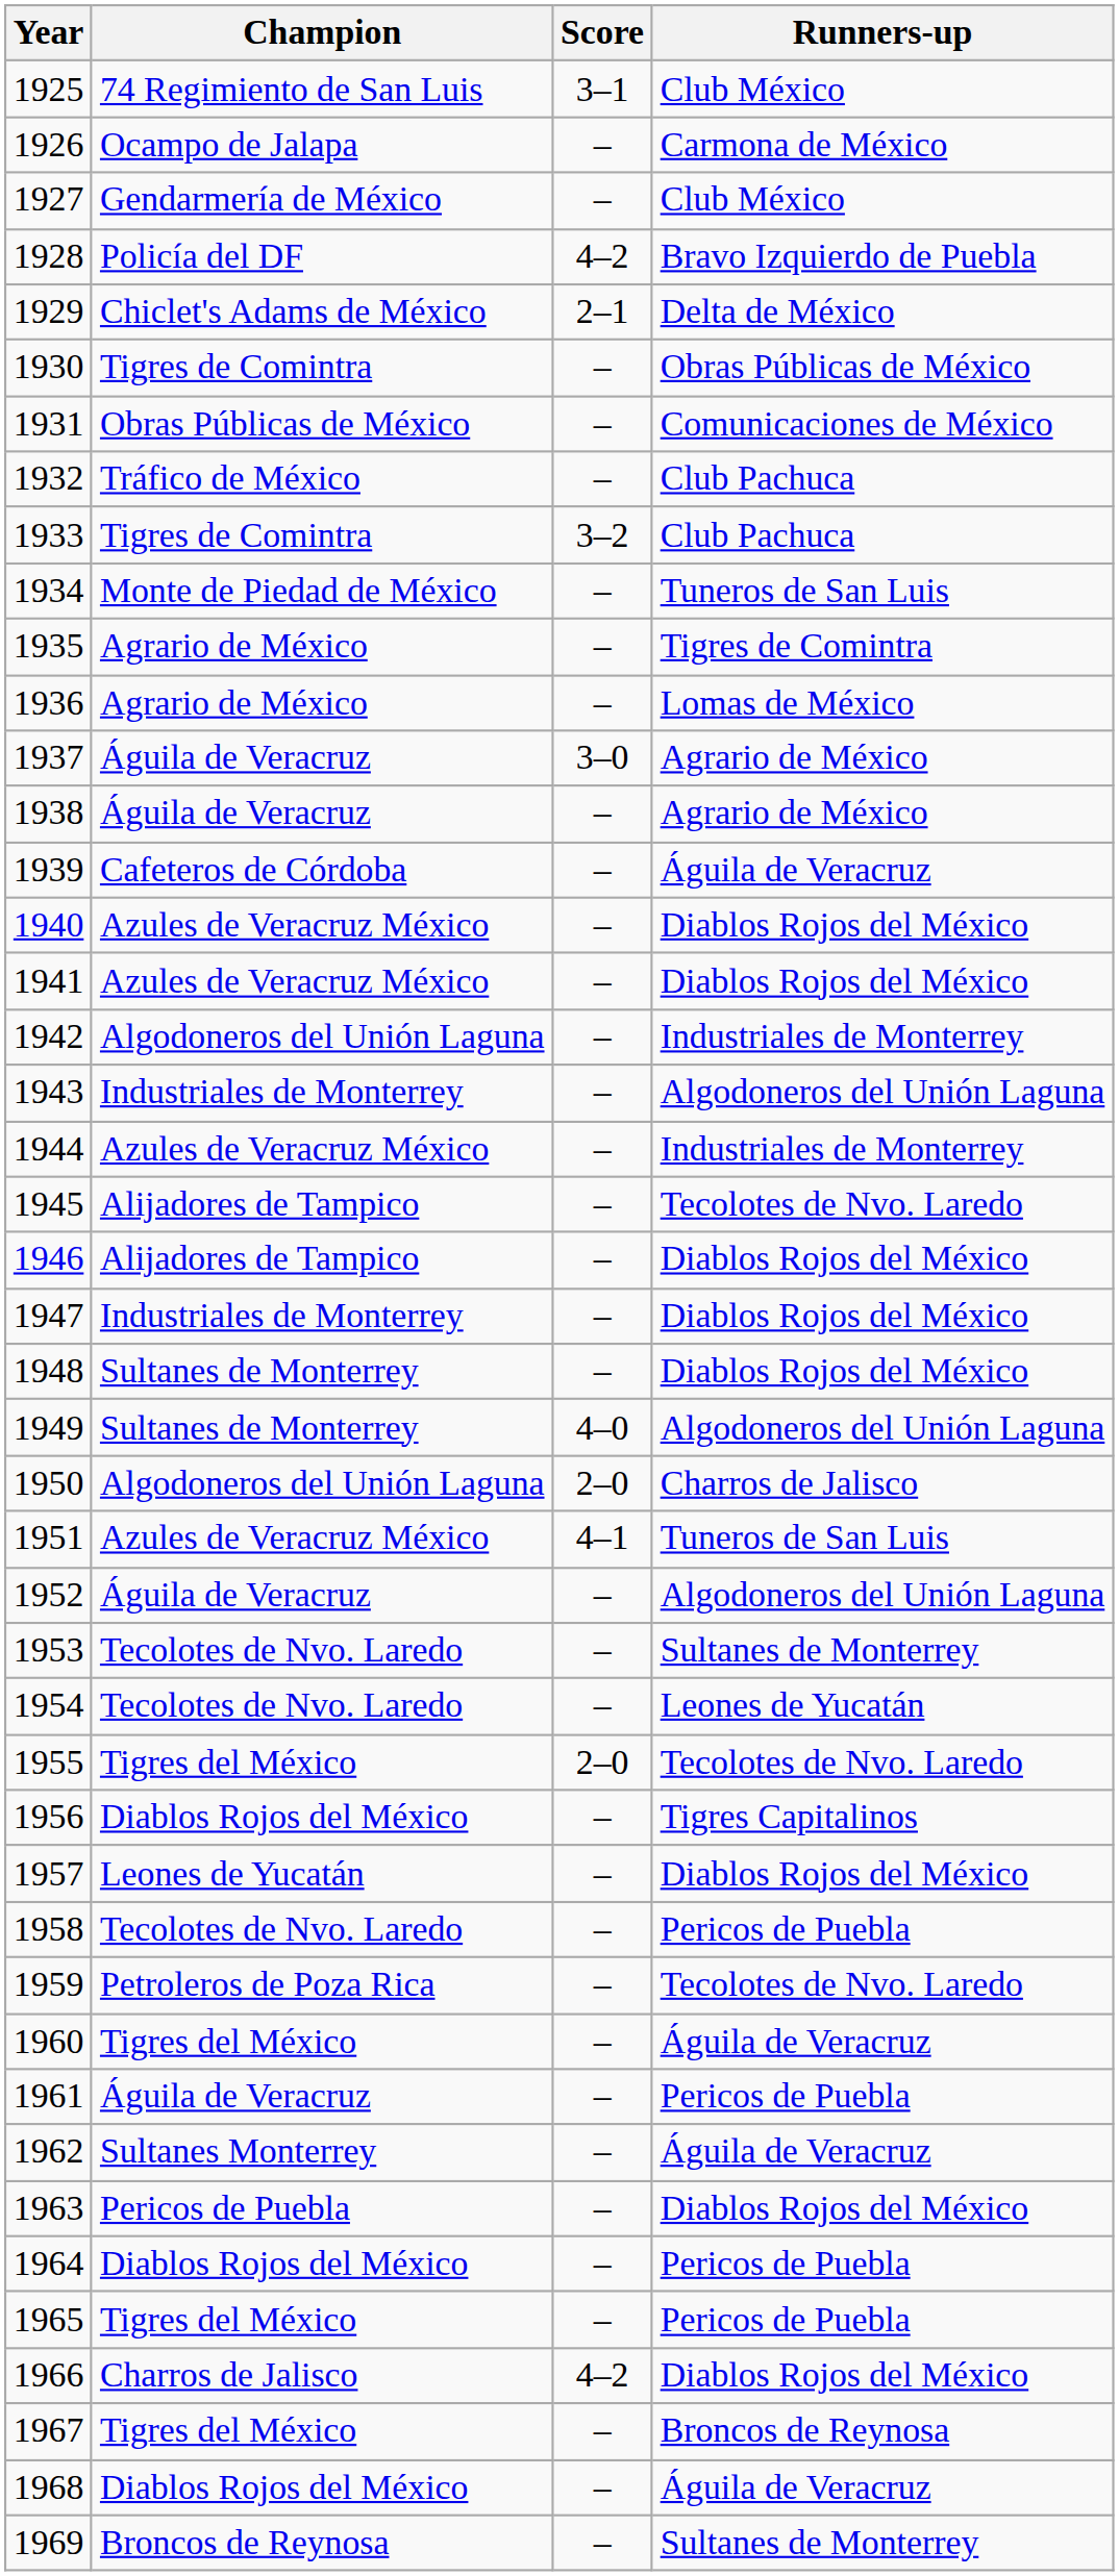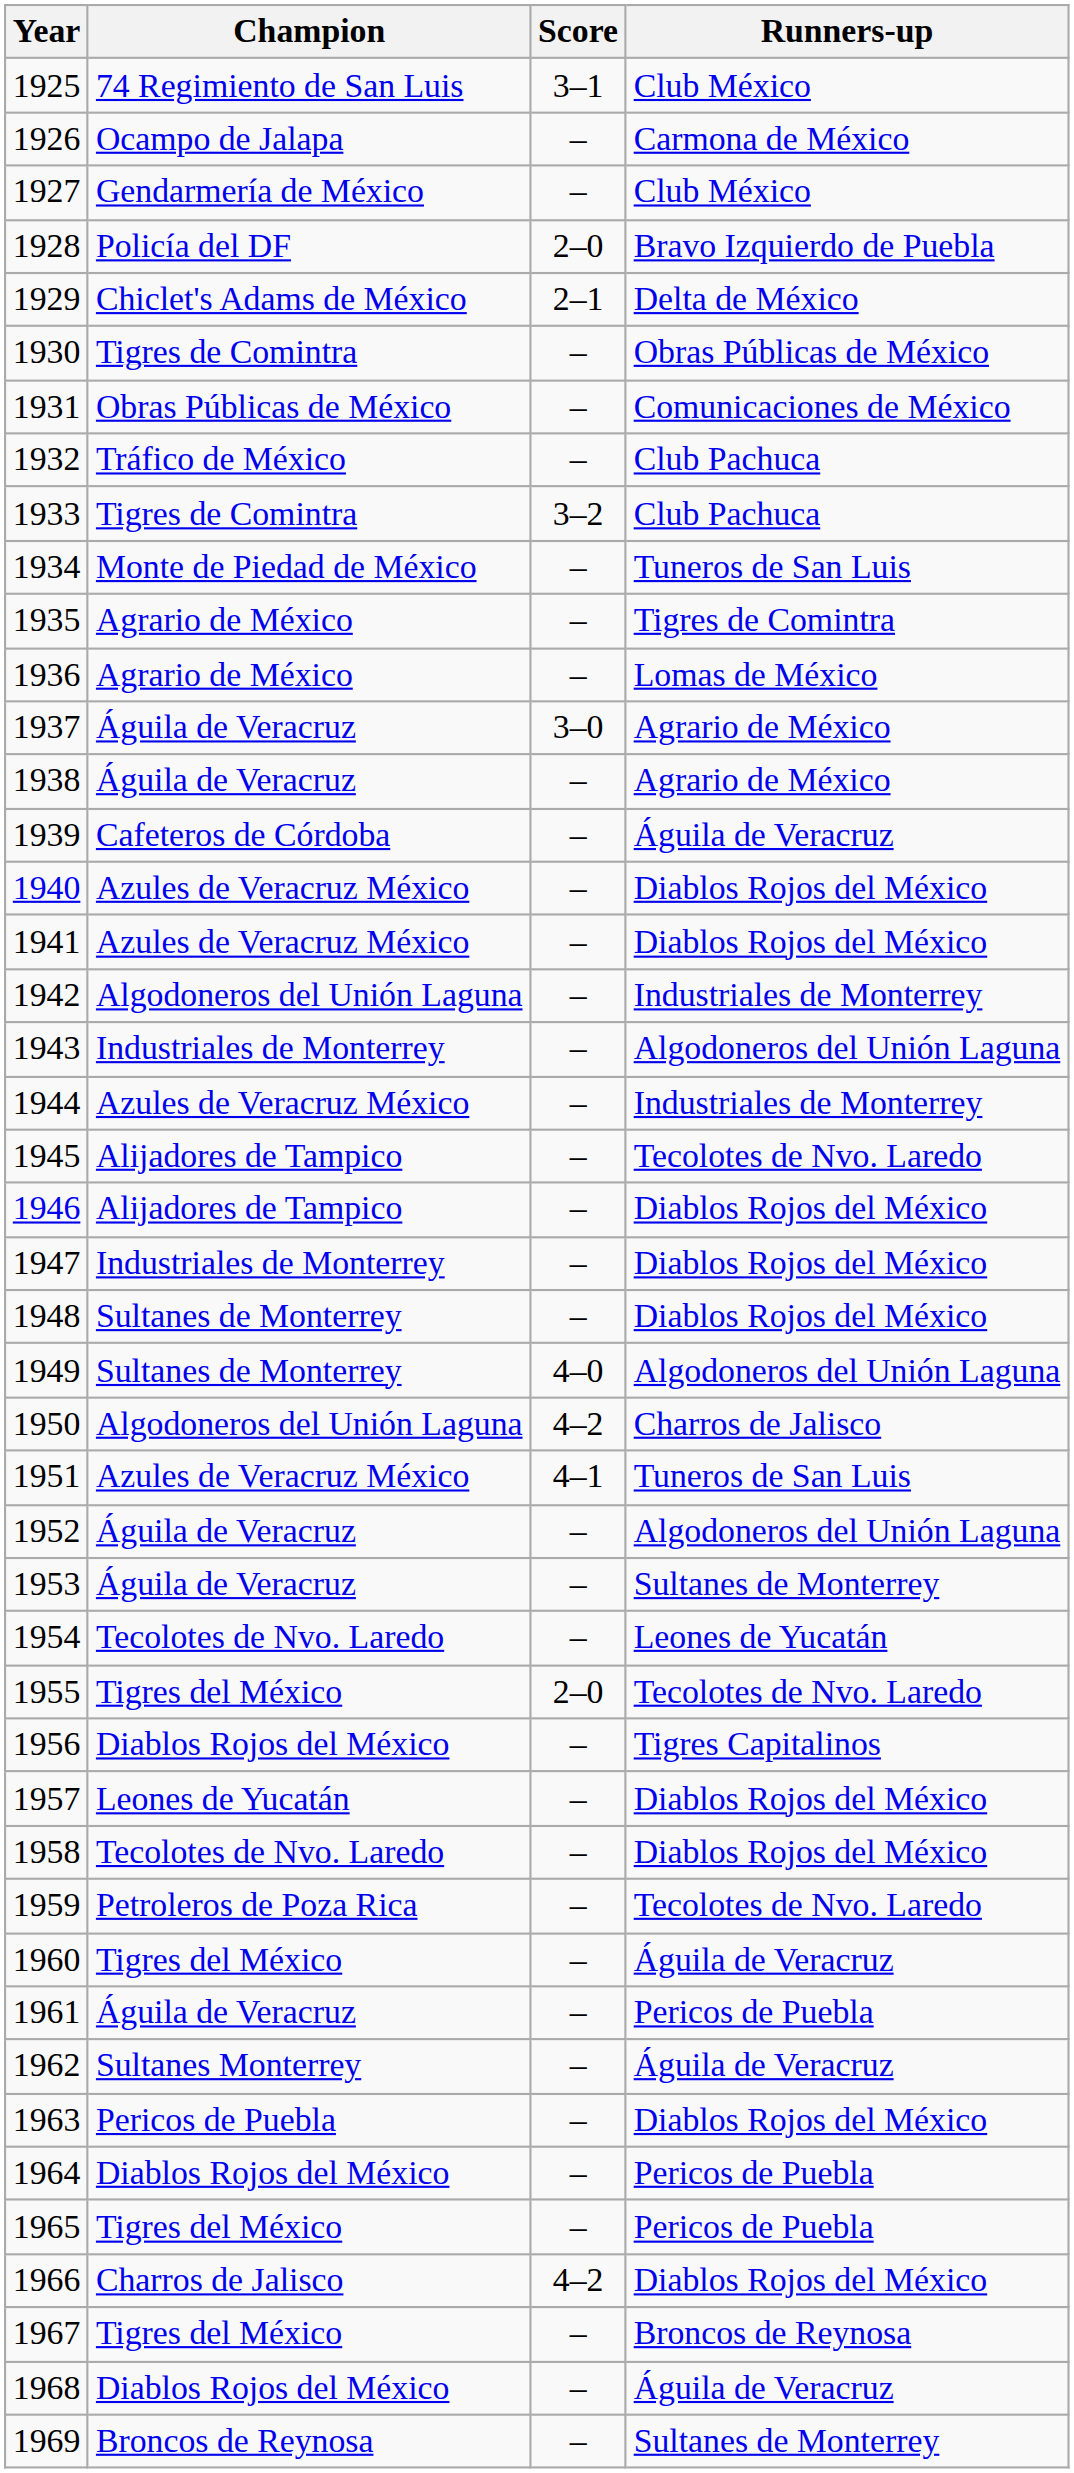 <table class="wikitable sortable" style="text-align:center;">
 <tr>
 <th>Year</th>
 <th>Champion</th>
 <th class="unsortable">Score</th>
 <th>Runners-up</th>
 </tr>
 <tr>
 <td>1925</td>
 <td align=left><a href='#'>74 Regimiento de San Luis</a></td>
 <td>3–1</td>
 <td align=left><a href='#'>Club México</a></td>
 </tr>
 <tr>
 <td>1926</td>
 <td align=left><a href='#'>Ocampo de Jalapa</a></td>
 <td>–</td>
 <td align=left><a href='#'>Carmona de México</a></td>
 </tr>
 <tr>
 <td>1927</td>
 <td align=left><a href='#'>Gendarmería de México</a></td>
 <td>–</td>
 <td align=left><a href='#'>Club México</a></td>
 </tr>
 <tr>
 <td>1928</td>
 <td align=left><a href='#'>Policía del DF</a></td>
-<td>4–2</td>
+<td>2–0</td>
 <td align=left><a href='#'>Bravo Izquierdo de Puebla</a></td>
 </tr>
 <tr>
 <td>1929</td>
 <td align=left><a href='#'>Chiclet's Adams de México</a></td>
 <td>2–1</td>
 <td align=left><a href='#'>Delta de México</a></td>
 </tr>
 <tr>
 <td>1930</td>
 <td align=left><a href='#'>Tigres de Comintra</a></td>
 <td>–</td>
 <td align=left><a href='#'>Obras Públicas de México</a></td>
 </tr>
 <tr>
 <td>1931</td>
 <td align=left><a href='#'>Obras Públicas de México</a></td>
 <td>–</td>
 <td align=left><a href='#'>Comunicaciones de México</a></td>
 </tr>
 <tr>
 <td>1932</td>
 <td align=left><a href='#'>Tráfico de México</a></td>
 <td>–</td>
 <td align=left><a href='#'>Club Pachuca</a></td>
 </tr>
 <tr>
 <td>1933</td>
 <td align=left><a href='#'>Tigres de Comintra</a></td>
 <td>3–2</td>
 <td align=left><a href='#'>Club Pachuca</a></td>
 </tr>
 <tr>
 <td>1934</td>
 <td align=left><a href='#'>Monte de Piedad de México</a></td>
 <td>–</td>
 <td align=left><a href='#'>Tuneros de San Luis</a></td>
 </tr>
 <tr>
 <td>1935</td>
 <td align=left><a href='#'>Agrario de México</a></td>
 <td>–</td>
 <td align=left><a href='#'>Tigres de Comintra</a></td>
 </tr>
 <tr>
 <td>1936</td>
 <td align=left><a href='#'>Agrario de México</a></td>
 <td>–</td>
 <td align=left><a href='#'>Lomas de México</a></td>
 </tr>
 <tr>
 <td>1937</td>
 <td align=left><a href='#'>Águila de Veracruz</a></td>
 <td>3–0</td>
 <td align=left><a href='#'>Agrario de México</a></td>
 </tr>
 <tr>
 <td>1938</td>
 <td align=left><a href='#'>Águila de Veracruz</a></td>
 <td>–</td>
 <td align=left><a href='#'>Agrario de México</a></td>
 </tr>
 <tr>
 <td>1939</td>
 <td align=left><a href='#'>Cafeteros de Córdoba</a></td>
 <td>–</td>
 <td align=left><a href='#'>Águila de Veracruz</a></td>
 </tr>
 <tr>
 <td><a href='#'>1940</a></td>
 <td align=left><a href='#'>Azules de Veracruz México</a></td>
 <td>–</td>
 <td align=left><a href='#'>Diablos Rojos del México</a></td>
 </tr>
 <tr>
 <td>1941</td>
 <td align=left><a href='#'>Azules de Veracruz México</a></td>
 <td>–</td>
 <td align=left><a href='#'>Diablos Rojos del México</a></td>
 </tr>
 <tr>
 <td>1942</td>
 <td align=left><a href='#'>Algodoneros del Unión Laguna</a></td>
 <td>–</td>
 <td align=left><a href='#'>Industriales de Monterrey</a></td>
 </tr>
 <tr>
 <td>1943</td>
 <td align=left><a href='#'>Industriales de Monterrey</a></td>
 <td>–</td>
 <td align=left><a href='#'>Algodoneros del Unión Laguna</a></td>
 </tr>
 <tr>
 <td>1944</td>
 <td align=left><a href='#'>Azules de Veracruz México</a></td>
 <td>–</td>
 <td align=left><a href='#'>Industriales de Monterrey</a></td>
 </tr>
 <tr>
 <td>1945</td>
 <td align=left><a href='#'>Alijadores de Tampico</a></td>
 <td>–</td>
 <td align=left><a href='#'>Tecolotes de Nvo. Laredo</a></td>
 </tr>
 <tr>
 <td><a href='#'>1946</a></td>
 <td align=left><a href='#'>Alijadores de Tampico</a></td>
 <td>–</td>
 <td align=left><a href='#'>Diablos Rojos del México</a></td>
 </tr>
 <tr>
 <td>1947</td>
 <td align=left><a href='#'>Industriales de Monterrey</a></td>
 <td>–</td>
 <td align=left><a href='#'>Diablos Rojos del México</a></td>
 </tr>
 <tr>
 <td>1948</td>
 <td align=left><a href='#'>Sultanes de Monterrey</a></td>
 <td>–</td>
 <td align=left><a href='#'>Diablos Rojos del México</a></td>
 </tr>
 <tr>
 <td>1949</td>
 <td align=left><a href='#'>Sultanes de Monterrey</a></td>
 <td>4–0</td>
 <td align=left><a href='#'>Algodoneros del Unión Laguna</a></td>
 </tr>
 <tr>
 <td>1950</td>
 <td align=left><a href='#'>Algodoneros del Unión Laguna</a></td>
-<td>2–0</td>
+<td>4–2</td>
 <td align=left><a href='#'>Charros de Jalisco</a></td>
 </tr>
 <tr>
 <td>1951</td>
 <td align=left><a href='#'>Azules de Veracruz México</a></td>
 <td>4–1</td>
 <td align=left><a href='#'>Tuneros de San Luis</a></td>
 </tr>
 <tr>
 <td>1952</td>
 <td align=left><a href='#'>Águila de Veracruz</a></td>
 <td>–</td>
 <td align=left><a href='#'>Algodoneros del Unión Laguna</a></td>
 </tr>
 <tr>
 <td>1953</td>
-<td align=left><a href='#'>Tecolotes de Nvo. Laredo</a></td>
+<td align=left><a href='#'>Águila de Veracruz</a></td>
 <td>–</td>
 <td align=left><a href='#'>Sultanes de Monterrey</a></td>
 </tr>
 <tr>
 <td>1954</td>
 <td align=left><a href='#'>Tecolotes de Nvo. Laredo</a></td>
 <td>–</td>
 <td align=left><a href='#'>Leones de Yucatán</a></td>
 </tr>
 <tr>
 <td>1955</td>
 <td align=left><a href='#'>Tigres del México</a></td>
 <td>2–0</td>
 <td align=left><a href='#'>Tecolotes de Nvo. Laredo</a></td>
 </tr>
 <tr>
 <td>1956</td>
 <td align=left><a href='#'>Diablos Rojos del México</a></td>
 <td>–</td>
 <td align=left><a href='#'>Tigres Capitalinos</a></td>
 </tr>
 <tr>
 <td>1957</td>
 <td align=left><a href='#'>Leones de Yucatán</a></td>
 <td>–</td>
 <td align=left><a href='#'>Diablos Rojos del México</a></td>
 </tr>
 <tr>
 <td>1958</td>
 <td align=left><a href='#'>Tecolotes de Nvo. Laredo</a></td>
 <td>–</td>
-<td align=left><a href='#'>Pericos de Puebla</a></td>
+<td align=left><a href='#'>Diablos Rojos del México</a></td>
 </tr>
 <tr>
 <td>1959</td>
 <td align=left><a href='#'>Petroleros de Poza Rica</a></td>
 <td>–</td>
 <td align=left><a href='#'>Tecolotes de Nvo. Laredo</a></td>
 </tr>
 <tr>
 <td>1960</td>
 <td align=left><a href='#'>Tigres del México</a></td>
 <td>–</td>
 <td align=left><a href='#'>Águila de Veracruz</a></td>
 </tr>
 <tr>
 <td>1961</td>
 <td align=left><a href='#'>Águila de Veracruz</a></td>
 <td>–</td>
 <td align=left><a href='#'>Pericos de Puebla</a></td>
 </tr>
 <tr>
 <td>1962</td>
 <td align=left><a href='#'>Sultanes Monterrey</a></td>
 <td>–</td>
 <td align=left><a href='#'>Águila de Veracruz</a></td>
 </tr>
 <tr>
 <td>1963</td>
 <td align=left><a href='#'>Pericos de Puebla</a></td>
 <td>–</td>
 <td align=left><a href='#'>Diablos Rojos del México</a></td>
 </tr>
 <tr>
 <td>1964</td>
 <td align=left><a href='#'>Diablos Rojos del México</a></td>
 <td>–</td>
 <td align=left><a href='#'>Pericos de Puebla</a></td>
 </tr>
 <tr>
 <td>1965</td>
 <td align=left><a href='#'>Tigres del México</a></td>
 <td>–</td>
 <td align=left><a href='#'>Pericos de Puebla</a></td>
 </tr>
 <tr>
 <td>1966</td>
 <td align=left><a href='#'>Charros de Jalisco</a></td>
 <td>4–2</td>
 <td align=left><a href='#'>Diablos Rojos del México</a></td>
 </tr>
 <tr>
 <td>1967</td>
 <td align=left><a href='#'>Tigres del México</a></td>
 <td>–</td>
 <td align=left><a href='#'>Broncos de Reynosa</a></td>
 </tr>
 <tr>
 <td>1968</td>
 <td align=left><a href='#'>Diablos Rojos del México</a></td>
 <td>–</td>
 <td align=left><a href='#'>Águila de Veracruz</a></td>
 </tr>
 <tr>
 <td>1969</td>
 <td align=left><a href='#'>Broncos de Reynosa</a></td>
 <td>–</td>
 <td align=left><a href='#'>Sultanes de Monterrey</a></td>
 </tr>
 </table>
